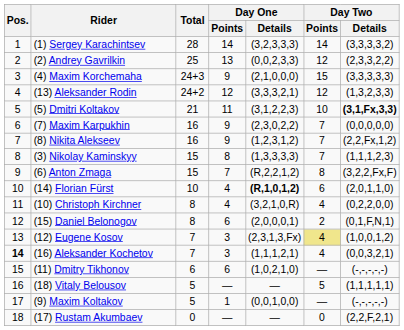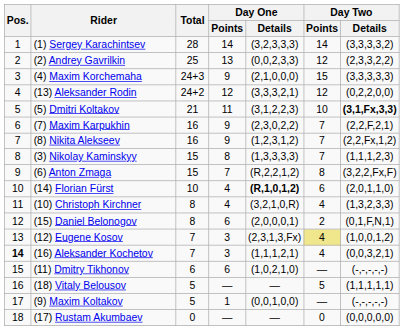 <table class=wikitable style="font-size:93%;">
 <tr>
 <th rowspan=2 width=25px>Pos.</th>
 <th rowspan=2 width=200px>Rider</th>
 <th rowspan=2 width=40px>Total</th>
 <th colspan=2>Day One</th>
 <th colspan=2>Day Two</th>
 </tr>
 <tr>
 <th width=40px>Points</th>
 <th width=70px>Details</th>
 <th width=40px>Points</th>
 <th width=70px>Details</th>
 </tr>
 <tr align=center>
 <td>1</td>
 <td align=left> (1) <a href='#'>Sergey Karachintsev</a></td>
 <td>28</td>
 <td>14</td>
 <td>(3,2,3,3,3)</td>
 <td>14</td>
 <td>(3,3,3,3,2)</td>
 </tr>
 <tr align=center>
 <td>2</td>
 <td align=left> (2) <a href='#'>Andrey Gavrilkin</a></td>
 <td>25</td>
 <td>13</td>
 <td>(0,0,2,3,3)</td>
 <td>12</td>
 <td>(2,3,3,2,2)</td>
 </tr>
 <tr align=center>
 <td>3</td>
 <td align=left> (4) <a href='#'>Maxim Korchemaha</a></td>
 <td>24+3</td>
 <td>9</td>
 <td>(2,1,0,0,0)</td>
 <td>15</td>
 <td>(3,3,3,3,3)</td>
 </tr>
 <tr align=center>
 <td>4</td>
 <td align=left> (13) <a href='#'>Aleksander Rodin</a></td>
 <td>24+2</td>
 <td>12</td>
 <td>(3,3,3,2,1)</td>
 <td>12</td>
-<td>(1,3,2,3,3)</td>
+<td>(0,2,2,0,0)</td>
 </tr>
 <tr align=center>
 <td>5</td>
 <td align=left> (5) <a href='#'>Dmitri Koltakov</a></td>
 <td>21</td>
 <td>11</td>
 <td>(3,1,2,2,3)</td>
 <td>10</td>
 <td><strong>(3,1,Fx,3,3)</strong></td>
 </tr>
 <tr align=center>
 <td>6</td>
 <td align=left> (7) <a href='#'>Maxim Karpukhin</a></td>
 <td>16</td>
 <td>9</td>
 <td>(2,3,0,2,2)</td>
 <td>7</td>
-<td>(0,0,0,0,0)</td>
+<td>(2,2,F,2,1)</td>
 </tr>
 <tr align=center>
 <td>7</td>
 <td align=left> (8) <a href='#'>Nikita Alekseev</a></td>
 <td>16</td>
 <td>9</td>
 <td>(1,2,3,1,2)</td>
 <td>7</td>
 <td>(2,2,Fx,1,2)</td>
 </tr>
 <tr align=center>
 <td>8</td>
 <td align=left> (3) <a href='#'>Nikolay Kaminskyy</a></td>
 <td>15</td>
 <td>8</td>
 <td>(1,3,3,3,3)</td>
 <td>7</td>
 <td>(1,1,1,2,3)</td>
 </tr>
 <tr align=center>
 <td>9</td>
 <td align=left> (6) <a href='#'>Anton Zmaga</a></td>
 <td>15</td>
 <td>7</td>
 <td>(R,2,2,1,2)</td>
 <td>8</td>
 <td>(3,2,2,Fx,F)</td>
 </tr>
 <tr align=center>
 <td>10</td>
 <td align=left> (14) <a href='#'>Florian Fürst</a></td>
 <td>10</td>
 <td>4</td>
 <td><strong>(R,1,0,1,2)</strong></td>
 <td>6</td>
 <td>(2,0,1,1,0)</td>
 </tr>
 <tr align=center>
 <td>11</td>
 <td align=left> (10) <a href='#'>Christoph Kirchner</a></td>
 <td>8</td>
 <td>4</td>
 <td>(3,2,1,0,R)</td>
 <td>4</td>
-<td>(0,2,2,0,0)</td>
+<td>(1,3,2,3,3)</td>
 </tr>
 <tr align=center>
 <td>12</td>
 <td align=left> (15) <a href='#'>Daniel Belonogov</a></td>
 <td>8</td>
 <td>6</td>
 <td>(2,0,0,0,1)</td>
 <td>2</td>
 <td>(0,1,F,N,1)</td>
 </tr>
 <tr align=center>
 <td>13</td>
 <td align=left> (12) <a href='#'>Eugene Kosov</a></td>
 <td>7</td>
 <td>3</td>
 <td>(2,3,1,3,Fx)</td>
 <td style="background: khaki;">4</td>
 <td>(1,0,0,1,2)</td>
 </tr>
 <tr align=center>
 <td><strong>14</strong></td>
 <td align=left> (16) <a href='#'>Aleksander Kochetov</a></td>
 <td>7</td>
 <td>3</td>
 <td>(1,1,1,2,1)</td>
 <td>4</td>
 <td>(0,0,3,2,1)</td>
 </tr>
 <tr align=center>
 <td>15</td>
 <td align=left> (11) <a href='#'>Dmitry Tikhonov</a></td>
 <td>6</td>
 <td>6</td>
 <td>(1,0,2,1,0)</td>
 <td>—</td>
 <td>(-,-,-,-,-)</td>
 </tr>
 <tr align=center>
 <td>16</td>
 <td align=left> (18) <a href='#'>Vitaly Belousov</a></td>
 <td>5</td>
 <td>—</td>
 <td>—</td>
 <td>5</td>
 <td>(1,1,1,1,1)</td>
 </tr>
 <tr align=center>
 <td>17</td>
 <td align=left> (9) <a href='#'>Maxim Koltakov</a></td>
 <td>5</td>
 <td>1</td>
 <td>(0,0,1,0,0)</td>
 <td>—</td>
 <td>(-,-,-,-,-)</td>
 </tr>
 <tr align=center>
 <td>18</td>
 <td align=left> (17) <a href='#'>Rustam Akumbaev</a></td>
 <td>0</td>
 <td>—</td>
 <td>—</td>
 <td>0</td>
-<td>(2,2,F,2,1)</td>
+<td>(0,0,0,0,0)</td>
 </tr>
 </table>
